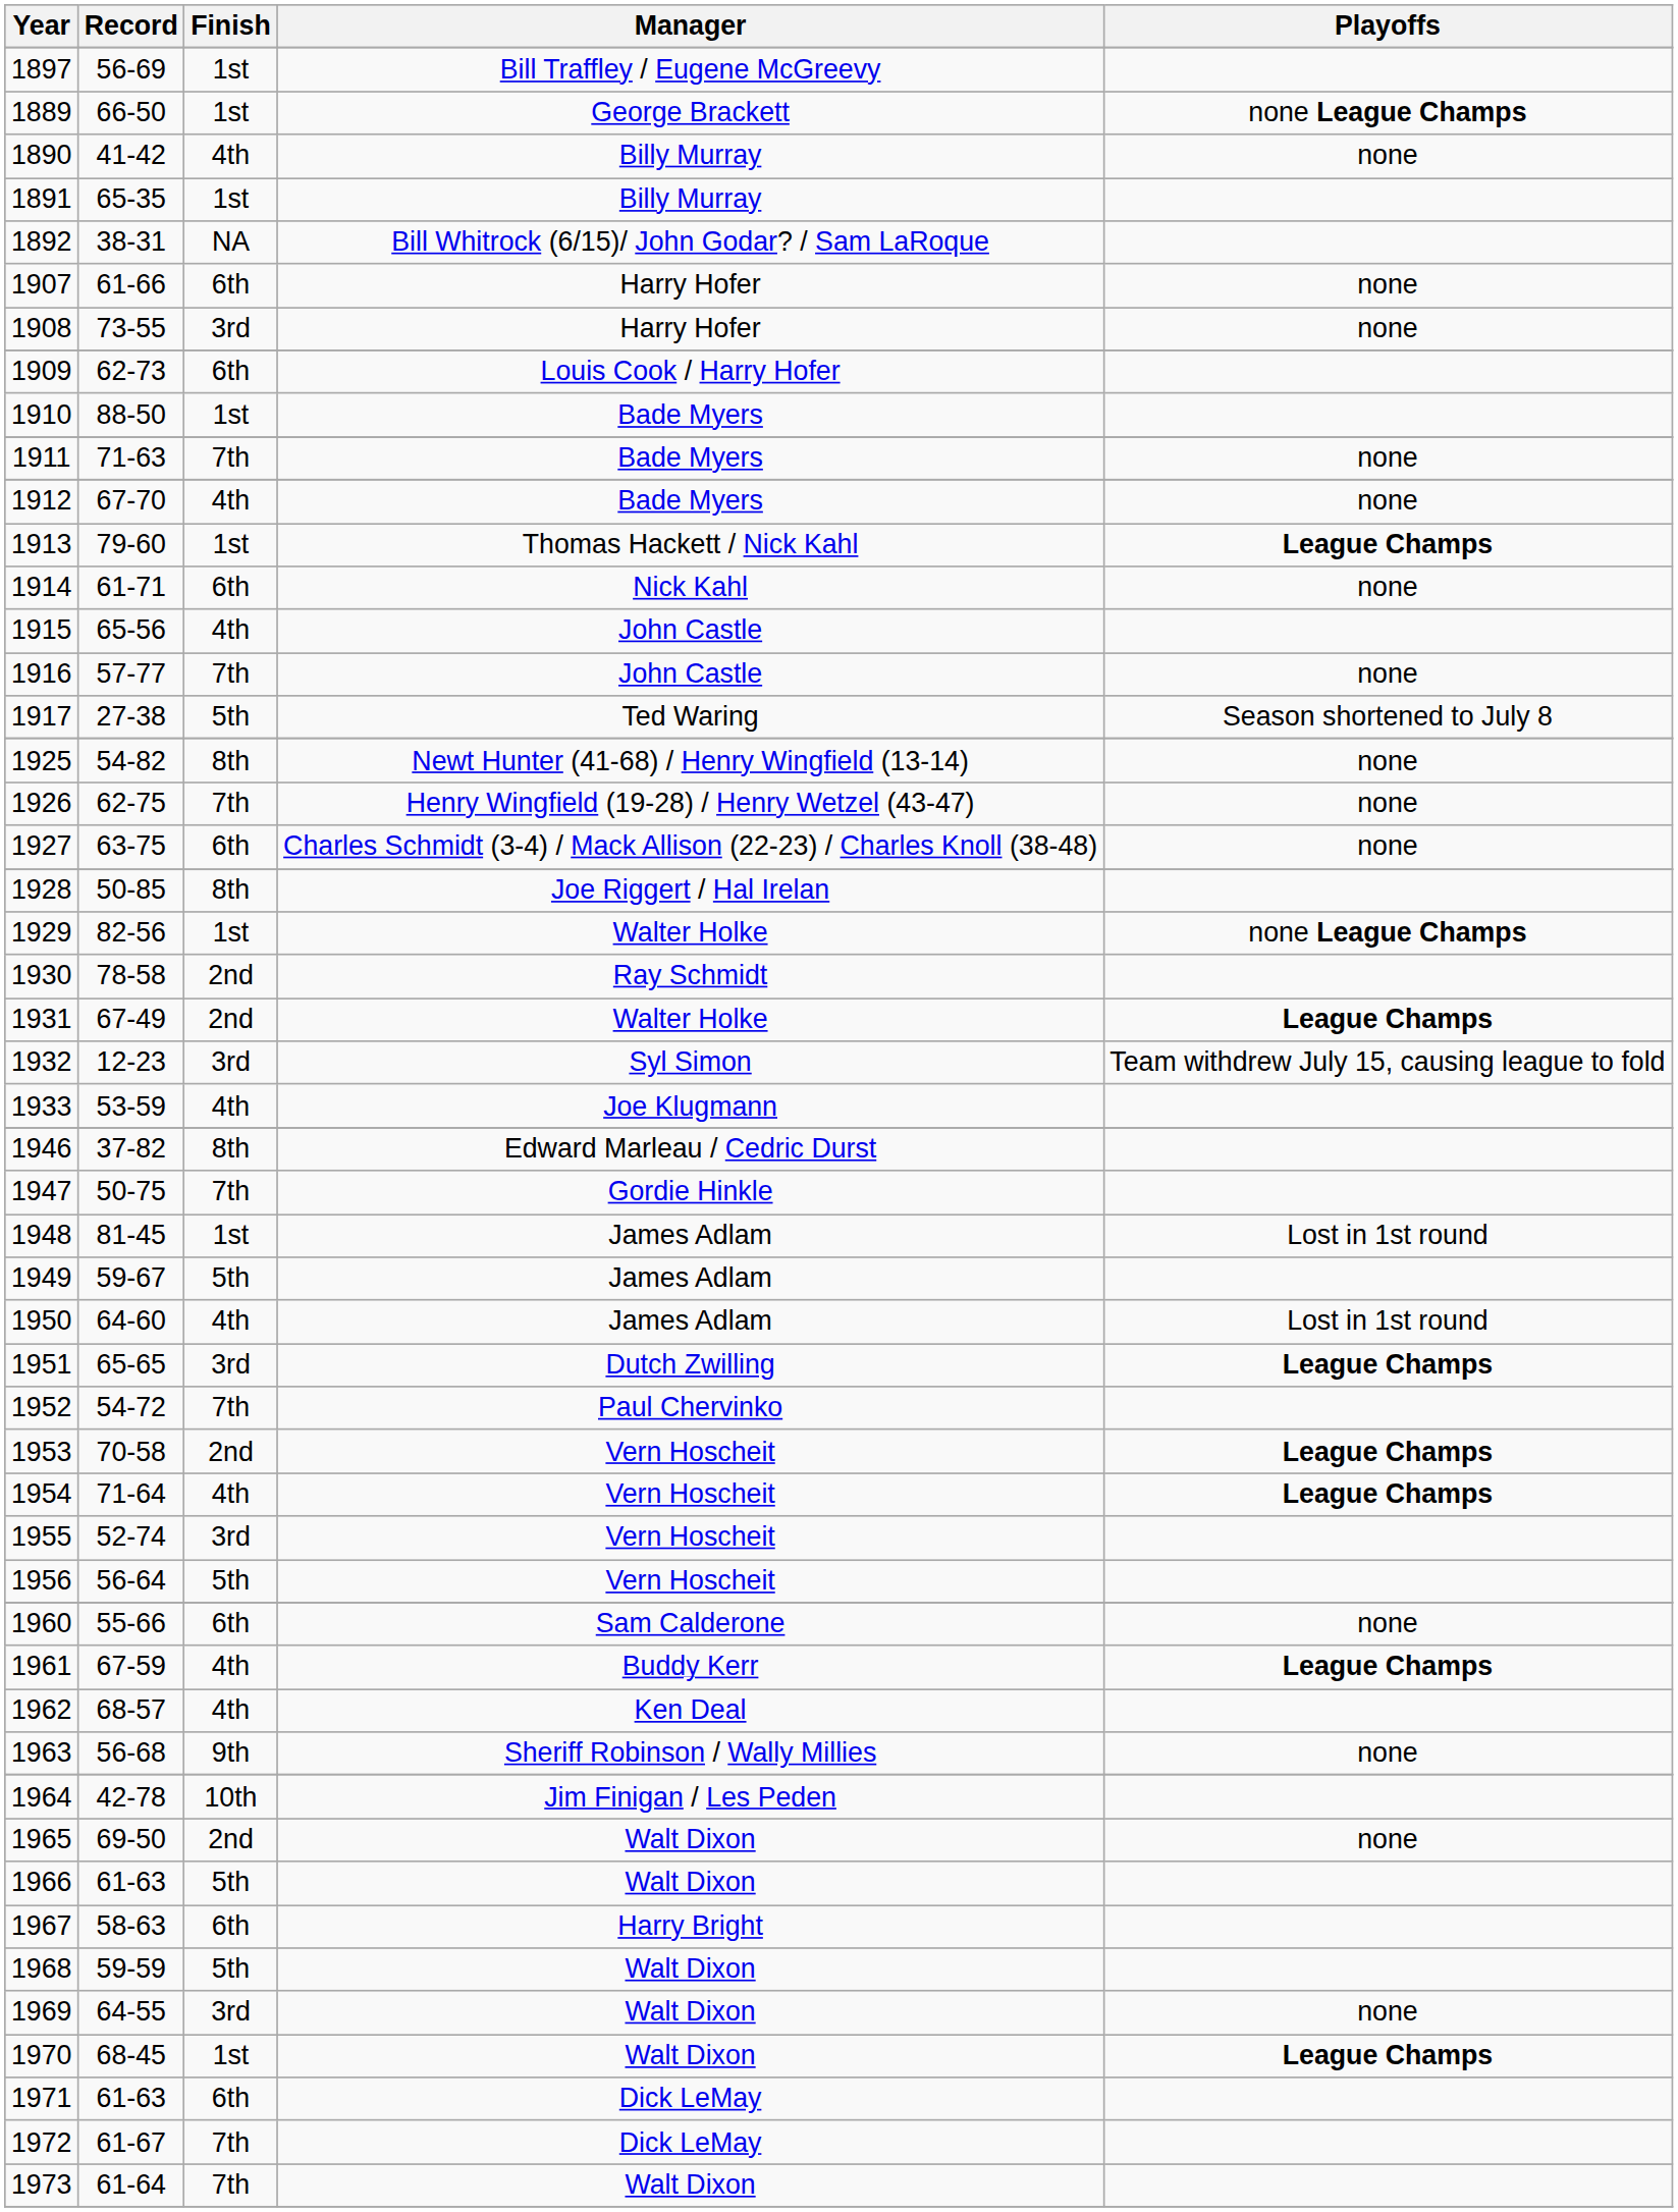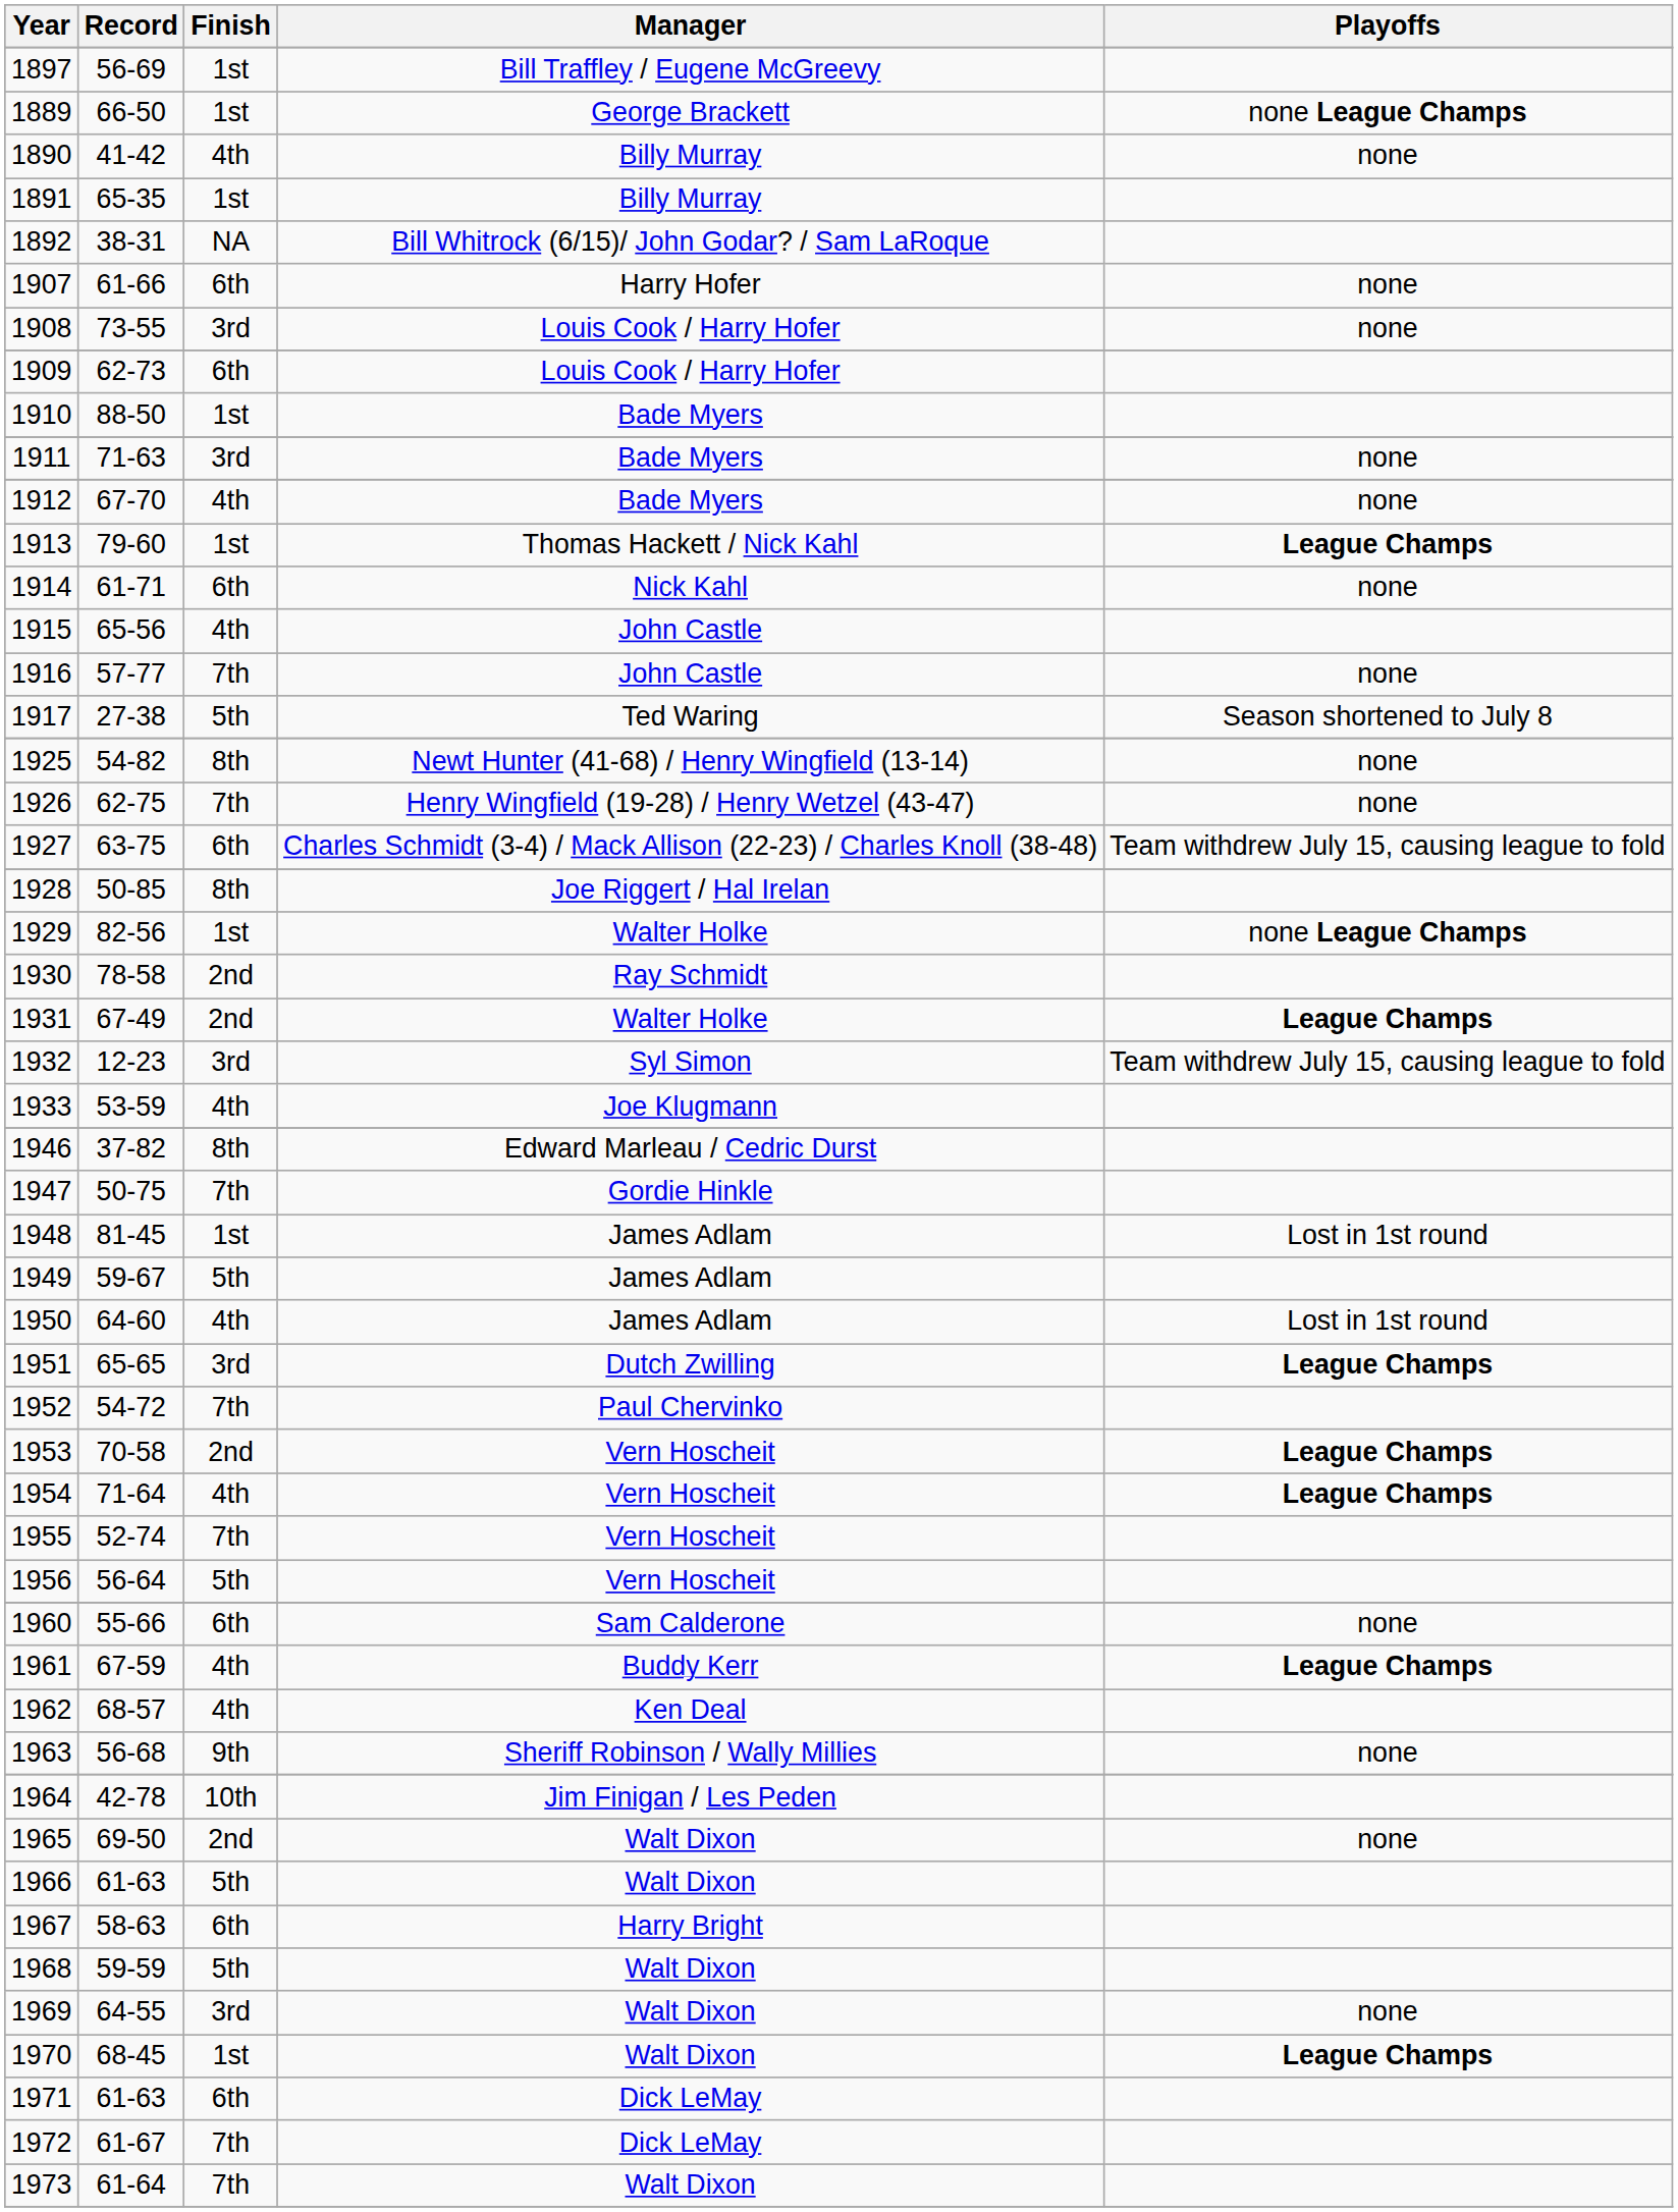 <table class=wikitable>
 <tr style="background: #F2F2F2;">
 <th>Year</th>
 <th>Record</th>
 <th>Finish</th>
 <th>Manager</th>
 <th>Playoffs</th>
 </tr>
 <tr align=center>
 </tr>
 <tr align=center>
 <td>1897</td>
 <td>56-69</td>
 <td>1st</td>
 <td><a href='#'>Bill Traffley</a> / <a href='#'>Eugene McGreevy</a></td>
 <td></td>
 </tr>
 <tr align=center>
 <td>1889</td>
 <td>66-50</td>
 <td>1st</td>
 <td><a href='#'>George Brackett</a></td>
 <td>none <strong>League Champs</strong></td>
 </tr>
 <tr align=center>
 <td>1890</td>
 <td>41-42</td>
 <td>4th</td>
 <td><a href='#'>Billy Murray</a></td>
 <td>none</td>
 </tr>
 <tr align=center>
 <td>1891</td>
 <td>65-35</td>
 <td>1st</td>
 <td><a href='#'>Billy Murray</a></td>
 <td></td>
 </tr>
 <tr align=center>
 <td>1892</td>
 <td>38-31</td>
 <td>NA</td>
 <td><a href='#'>Bill Whitrock</a> (6/15)/ <a href='#'>John Godar</a>? / <a href='#'>Sam LaRoque</a></td>
 <td></td>
 </tr>
 <tr align=center>
 <td>1907</td>
 <td>61-66</td>
 <td>6th</td>
 <td>Harry Hofer</td>
 <td>none</td>
 </tr>
 <tr align=center>
 <td>1908</td>
 <td>73-55</td>
 <td>3rd</td>
-<td>Harry Hofer</td>
+<td><a href='#'>Louis Cook</a> / <a href='#'>Harry Hofer</a></td>
 <td>none</td>
 </tr>
 <tr align=center>
 </tr>
 <tr align=center>
 <td>1909</td>
 <td>62-73</td>
 <td>6th</td>
 <td><a href='#'>Louis Cook</a> / <a href='#'>Harry Hofer</a></td>
 <td></td>
 </tr>
 <tr align=center>
 <td>1910</td>
 <td>88-50</td>
 <td>1st</td>
 <td><a href='#'>Bade Myers</a></td>
 <td></td>
 </tr>
 <tr align=center>
 </tr>
 <tr align=center>
 <td>1911</td>
 <td>71-63</td>
-<td>7th</td>
+<td>3rd</td>
 <td><a href='#'>Bade Myers</a></td>
 <td>none</td>
 </tr>
 <tr align=center>
 </tr>
 <tr align=center>
 <td>1912</td>
 <td>67-70</td>
 <td>4th</td>
 <td><a href='#'>Bade Myers</a></td>
 <td>none</td>
 </tr>
 <tr align=center>
 <td>1913</td>
 <td>79-60</td>
 <td>1st</td>
 <td>Thomas Hackett / <a href='#'>Nick Kahl</a></td>
 <td><strong>League Champs</strong></td>
 </tr>
 <tr align=center>
 <td>1914</td>
 <td>61-71</td>
 <td>6th</td>
 <td><a href='#'>Nick Kahl</a></td>
 <td>none</td>
 </tr>
 <tr align=center>
 <td>1915</td>
 <td>65-56</td>
 <td>4th</td>
 <td><a href='#'>John Castle</a></td>
 <td></td>
 </tr>
 <tr align=center>
 <td>1916</td>
 <td>57-77</td>
 <td>7th</td>
 <td><a href='#'>John Castle</a></td>
 <td>none</td>
 </tr>
 <tr align=center>
 <td>1917</td>
 <td>27-38</td>
 <td>5th</td>
 <td>Ted Waring</td>
 <td>Season shortened to July 8</td>
 </tr>
 <tr align=center>
 </tr>
 <tr align=center>
 <td>1925</td>
 <td>54-82</td>
 <td>8th</td>
 <td><a href='#'>Newt Hunter</a> (41-68) / <a href='#'>Henry Wingfield</a> (13-14)</td>
 <td>none</td>
 </tr>
 <tr align=center>
 <td>1926</td>
 <td>62-75</td>
 <td>7th</td>
 <td><a href='#'>Henry Wingfield</a> (19-28) / <a href='#'>Henry Wetzel</a> (43-47)</td>
 <td>none</td>
 </tr>
 <tr align=center>
 <td>1927</td>
 <td>63-75</td>
 <td>6th</td>
 <td><a href='#'>Charles Schmidt</a> (3-4) / <a href='#'>Mack Allison</a> (22-23) / <a href='#'>Charles Knoll</a> (38-48)</td>
-<td>none</td>
+<td>Team withdrew July 15, causing league to fold</td>
 </tr>
 <tr align=center>
 </tr>
 <tr align=center>
 <td>1928</td>
 <td>50-85</td>
 <td>8th</td>
 <td><a href='#'>Joe Riggert</a> / <a href='#'>Hal Irelan</a></td>
 <td></td>
 </tr>
 <tr align=center>
 <td>1929</td>
 <td>82-56</td>
 <td>1st</td>
 <td><a href='#'>Walter Holke</a></td>
 <td>none    <strong>League Champs</strong></td>
 </tr>
 <tr align=center>
 <td>1930</td>
 <td>78-58</td>
 <td>2nd</td>
 <td><a href='#'>Ray Schmidt</a></td>
 <td></td>
 </tr>
 <tr align=center>
 <td>1931</td>
 <td>67-49</td>
 <td>2nd</td>
 <td><a href='#'>Walter Holke</a></td>
 <td><strong>League Champs</strong></td>
 </tr>
 <tr align=center>
 <td>1932</td>
 <td>12-23</td>
 <td>3rd</td>
 <td><a href='#'>Syl Simon</a></td>
 <td>Team withdrew July 15, causing league to fold</td>
 </tr>
 <tr align=center>
 <td>1933</td>
 <td>53-59</td>
 <td>4th</td>
 <td><a href='#'>Joe Klugmann</a></td>
 <td></td>
 </tr>
 <tr align=center>
 </tr>
 <tr align=center>
 <td>1946</td>
 <td>37-82</td>
 <td>8th</td>
 <td>Edward Marleau / <a href='#'>Cedric Durst</a></td>
 <td></td>
 </tr>
 <tr align=center>
 <td>1947</td>
 <td>50-75</td>
 <td>7th</td>
 <td><a href='#'>Gordie Hinkle</a></td>
 <td></td>
 </tr>
 <tr align=center>
 <td>1948</td>
 <td>81-45</td>
 <td>1st</td>
 <td>James Adlam</td>
 <td>Lost in 1st round</td>
 </tr>
 <tr align=center>
 <td>1949</td>
 <td>59-67</td>
 <td>5th</td>
 <td>James Adlam</td>
 <td></td>
 </tr>
 <tr align=center>
 <td>1950</td>
 <td>64-60</td>
 <td>4th</td>
 <td>James Adlam</td>
 <td>Lost in 1st round</td>
 </tr>
 <tr align=center>
 <td>1951</td>
 <td>65-65</td>
 <td>3rd</td>
 <td><a href='#'>Dutch Zwilling</a></td>
 <td><strong>League Champs</strong></td>
 </tr>
 <tr align=center>
 <td>1952</td>
 <td>54-72</td>
 <td>7th</td>
 <td><a href='#'>Paul Chervinko</a></td>
 <td></td>
 </tr>
 <tr align=center>
 <td>1953</td>
 <td>70-58</td>
 <td>2nd</td>
 <td><a href='#'>Vern Hoscheit</a></td>
 <td><strong>League Champs</strong></td>
 </tr>
 <tr align=center>
 <td>1954</td>
 <td>71-64</td>
 <td>4th</td>
 <td><a href='#'>Vern Hoscheit</a></td>
 <td><strong>League Champs</strong></td>
 </tr>
 <tr align=center>
 <td>1955</td>
 <td>52-74</td>
-<td>3rd</td>
+<td>7th</td>
 <td><a href='#'>Vern Hoscheit</a></td>
 <td></td>
 </tr>
 <tr align=center>
 <td>1956</td>
 <td>56-64</td>
 <td>5th</td>
 <td><a href='#'>Vern Hoscheit</a></td>
 <td></td>
 </tr>
 <tr align=center>
 </tr>
 <tr align=center>
 <td>1960</td>
 <td>55-66</td>
 <td>6th</td>
 <td><a href='#'>Sam Calderone</a></td>
 <td>none</td>
 </tr>
 <tr align=center>
 <td>1961</td>
 <td>67-59</td>
 <td>4th</td>
 <td><a href='#'>Buddy Kerr</a></td>
 <td><strong>League Champs</strong></td>
 </tr>
 <tr align=center>
 <td>1962</td>
 <td>68-57</td>
 <td>4th</td>
 <td><a href='#'>Ken Deal</a></td>
 <td></td>
 </tr>
 <tr align=center>
 <td>1963</td>
 <td>56-68</td>
 <td>9th</td>
 <td><a href='#'>Sheriff Robinson</a> / <a href='#'>Wally Millies</a></td>
 <td>none</td>
 </tr>
 <tr align=center>
 </tr>
 <tr align=center>
 <td>1964</td>
 <td>42-78</td>
 <td>10th</td>
 <td><a href='#'>Jim Finigan</a> / <a href='#'>Les Peden</a></td>
 <td></td>
 </tr>
 <tr align=center>
 <td>1965</td>
 <td>69-50</td>
 <td>2nd</td>
 <td><a href='#'>Walt Dixon</a></td>
 <td>none</td>
 </tr>
 <tr align=center>
 <td>1966</td>
 <td>61-63</td>
 <td>5th</td>
 <td><a href='#'>Walt Dixon</a></td>
 <td></td>
 </tr>
 <tr align=center>
 <td>1967</td>
 <td>58-63</td>
 <td>6th</td>
 <td><a href='#'>Harry Bright</a></td>
 <td></td>
 </tr>
 <tr align=center>
 <td>1968</td>
 <td>59-59</td>
 <td>5th</td>
 <td><a href='#'>Walt Dixon</a></td>
 <td></td>
 </tr>
 <tr align=center>
 <td>1969</td>
 <td>64-55</td>
 <td>3rd</td>
 <td><a href='#'>Walt Dixon</a></td>
 <td>none</td>
 </tr>
 <tr align=center>
 <td>1970</td>
 <td>68-45</td>
 <td>1st</td>
 <td><a href='#'>Walt Dixon</a></td>
 <td><strong>League Champs</strong></td>
 </tr>
 <tr align=center>
 <td>1971</td>
 <td>61-63</td>
 <td>6th</td>
 <td><a href='#'>Dick LeMay</a></td>
 <td></td>
 </tr>
 <tr align=center>
 <td>1972</td>
 <td>61-67</td>
 <td>7th</td>
 <td><a href='#'>Dick LeMay</a></td>
 <td></td>
 </tr>
 <tr align=center>
 <td>1973</td>
 <td>61-64</td>
 <td>7th</td>
 <td><a href='#'>Walt Dixon</a></td>
 <td></td>
 </tr>
 <tr align=center>
 </tr>
 </table>
